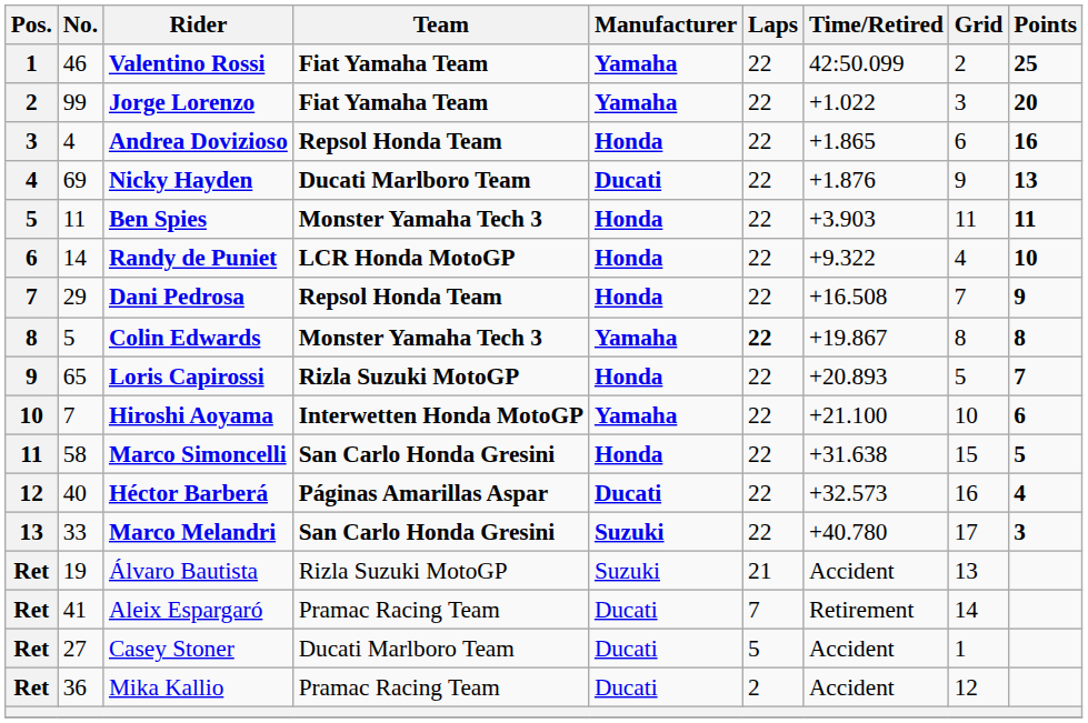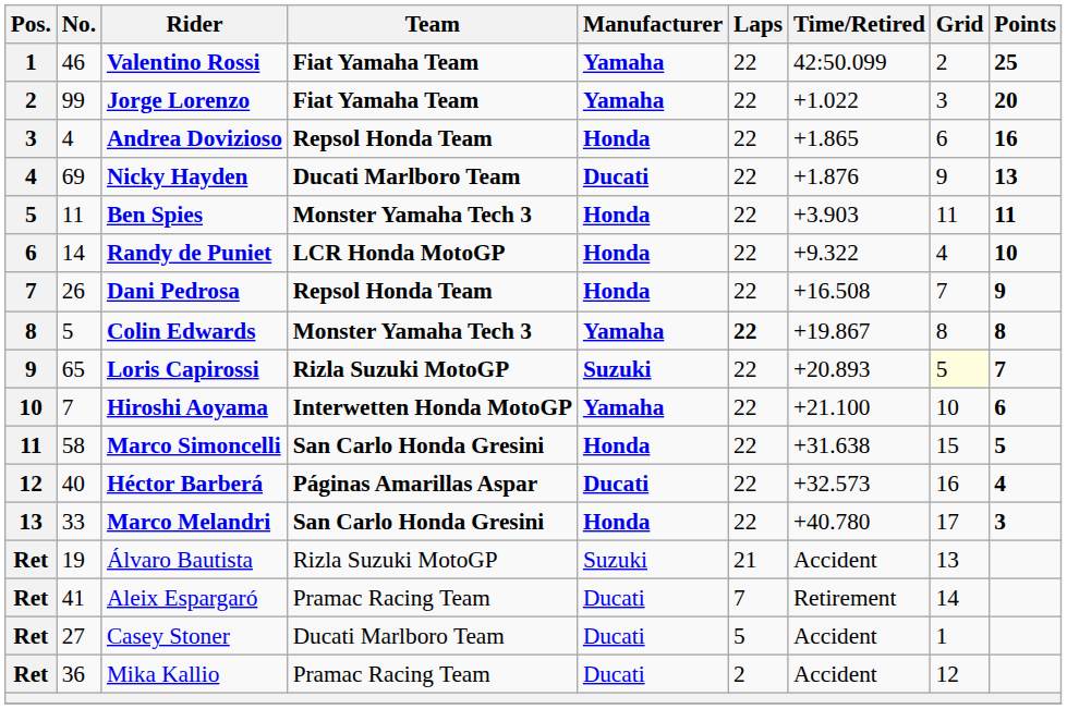 <table class="wikitable" style="font-size: 95%;">
 <tr>
 <th>Pos.</th>
 <th>No.</th>
 <th>Rider</th>
 <th>Team</th>
 <th>Manufacturer</th>
 <th>Laps</th>
 <th>Time/Retired</th>
 <th>Grid</th>
 <th>Points</th>
 </tr>
 <tr>
 <th>1</th>
 <td>46</td>
 <td> <strong><a href='#'>Valentino Rossi</a></strong></td>
 <td><strong>Fiat Yamaha Team</strong></td>
 <td><strong><a href='#'>Yamaha</a></strong></td>
 <td>22</td>
 <td>42:50.099</td>
 <td>2</td>
 <td><strong>25</strong></td>
 </tr>
 <tr>
 <th>2</th>
 <td>99</td>
 <td> <strong><a href='#'>Jorge Lorenzo</a></strong></td>
 <td><strong>Fiat Yamaha Team</strong></td>
 <td><strong><a href='#'>Yamaha</a></strong></td>
 <td>22</td>
 <td>+1.022</td>
 <td>3</td>
 <td><strong>20</strong></td>
 </tr>
 <tr>
 <th>3</th>
 <td>4</td>
 <td> <strong><a href='#'>Andrea Dovizioso</a></strong></td>
 <td><strong>Repsol Honda Team</strong></td>
 <td><strong><a href='#'>Honda</a></strong></td>
 <td>22</td>
 <td>+1.865</td>
 <td>6</td>
 <td><strong>16</strong></td>
 </tr>
 <tr>
 <th>4</th>
 <td>69</td>
 <td> <strong><a href='#'>Nicky Hayden</a></strong></td>
 <td><strong>Ducati Marlboro Team</strong></td>
 <td><strong><a href='#'>Ducati</a></strong></td>
 <td>22</td>
 <td>+1.876</td>
 <td>9</td>
 <td><strong>13</strong></td>
 </tr>
 <tr>
 <th>5</th>
 <td>11</td>
 <td> <strong><a href='#'>Ben Spies</a></strong></td>
 <td><strong>Monster Yamaha Tech 3</strong></td>
 <td><strong><a href='#'>Honda</a></strong></td>
 <td>22</td>
 <td>+3.903</td>
 <td>11</td>
 <td><strong>11</strong></td>
 </tr>
 <tr>
 <th>6</th>
 <td>14</td>
 <td> <strong><a href='#'>Randy de Puniet</a></strong></td>
 <td><strong>LCR Honda MotoGP</strong></td>
 <td><strong><a href='#'>Honda</a></strong></td>
 <td>22</td>
 <td>+9.322</td>
 <td>4</td>
 <td><strong>10</strong></td>
 </tr>
 <tr>
 <th>7</th>
-<td>29</td>
+<td>26</td>
 <td> <strong><a href='#'>Dani Pedrosa</a></strong></td>
 <td><strong>Repsol Honda Team</strong></td>
 <td><strong><a href='#'>Honda</a></strong></td>
 <td>22</td>
 <td>+16.508</td>
 <td>7</td>
 <td><strong>9</strong></td>
 </tr>
 <tr>
 <th>8</th>
 <td>5</td>
 <td> <strong><a href='#'>Colin Edwards</a></strong></td>
 <td><strong>Monster Yamaha Tech 3</strong></td>
 <td><strong><a href='#'>Yamaha</a></strong></td>
 <td><strong>22</strong></td>
 <td>+19.867</td>
 <td>8</td>
 <td><strong>8</strong></td>
 </tr>
 <tr>
 <th>9</th>
 <td>65</td>
 <td> <strong><a href='#'>Loris Capirossi</a></strong></td>
 <td><strong>Rizla Suzuki MotoGP</strong></td>
-<td><strong><a href='#'>Honda</a></strong></td>
+<td><strong><a href='#'>Suzuki</a></strong></td>
 <td>22</td>
 <td>+20.893</td>
-<td>5</td>
+<td style="background: lightyellow;">5</td>
 <td><strong>7</strong></td>
 </tr>
 <tr>
 <th>10</th>
 <td>7</td>
 <td> <strong><a href='#'>Hiroshi Aoyama</a></strong></td>
 <td><strong>Interwetten Honda MotoGP</strong></td>
 <td><strong><a href='#'>Yamaha</a></strong></td>
 <td>22</td>
 <td>+21.100</td>
 <td>10</td>
 <td><strong>6</strong></td>
 </tr>
 <tr>
 <th>11</th>
 <td>58</td>
 <td> <strong><a href='#'>Marco Simoncelli</a></strong></td>
 <td><strong>San Carlo Honda Gresini</strong></td>
 <td><strong><a href='#'>Honda</a></strong></td>
 <td>22</td>
 <td>+31.638</td>
 <td>15</td>
 <td><strong>5</strong></td>
 </tr>
 <tr>
 <th>12</th>
 <td>40</td>
 <td> <strong><a href='#'>Héctor Barberá</a></strong></td>
 <td><strong>Páginas Amarillas Aspar</strong></td>
 <td><strong><a href='#'>Ducati</a></strong></td>
 <td>22</td>
 <td>+32.573</td>
 <td>16</td>
 <td><strong>4</strong></td>
 </tr>
 <tr>
 <th>13</th>
 <td>33</td>
 <td> <strong><a href='#'>Marco Melandri</a></strong></td>
 <td><strong>San Carlo Honda Gresini</strong></td>
-<td><strong><a href='#'>Suzuki</a></strong></td>
+<td><strong><a href='#'>Honda</a></strong></td>
 <td>22</td>
 <td>+40.780</td>
 <td>17</td>
 <td><strong>3</strong></td>
 </tr>
 <tr>
 <th>Ret</th>
 <td>19</td>
 <td> <a href='#'>Álvaro Bautista</a></td>
 <td>Rizla Suzuki MotoGP</td>
 <td><a href='#'>Suzuki</a></td>
 <td>21</td>
 <td>Accident</td>
 <td>13</td>
 <td></td>
 </tr>
 <tr>
 <th>Ret</th>
 <td>41</td>
 <td> <a href='#'>Aleix Espargaró</a></td>
 <td>Pramac Racing Team</td>
 <td><a href='#'>Ducati</a></td>
 <td>7</td>
 <td>Retirement</td>
 <td>14</td>
 <td></td>
 </tr>
 <tr>
 <th>Ret</th>
 <td>27</td>
 <td> <a href='#'>Casey Stoner</a></td>
 <td>Ducati Marlboro Team</td>
 <td><a href='#'>Ducati</a></td>
 <td>5</td>
 <td>Accident</td>
 <td>1</td>
 <td></td>
 </tr>
 <tr>
 <th>Ret</th>
 <td>36</td>
 <td> <a href='#'>Mika Kallio</a></td>
 <td>Pramac Racing Team</td>
 <td><a href='#'>Ducati</a></td>
 <td>2</td>
 <td>Accident</td>
 <td>12</td>
 <td></td>
 </tr>
 <tr>
 <th colspan=9></th>
 </tr>
 <tr>
 </tr>
 </table>
